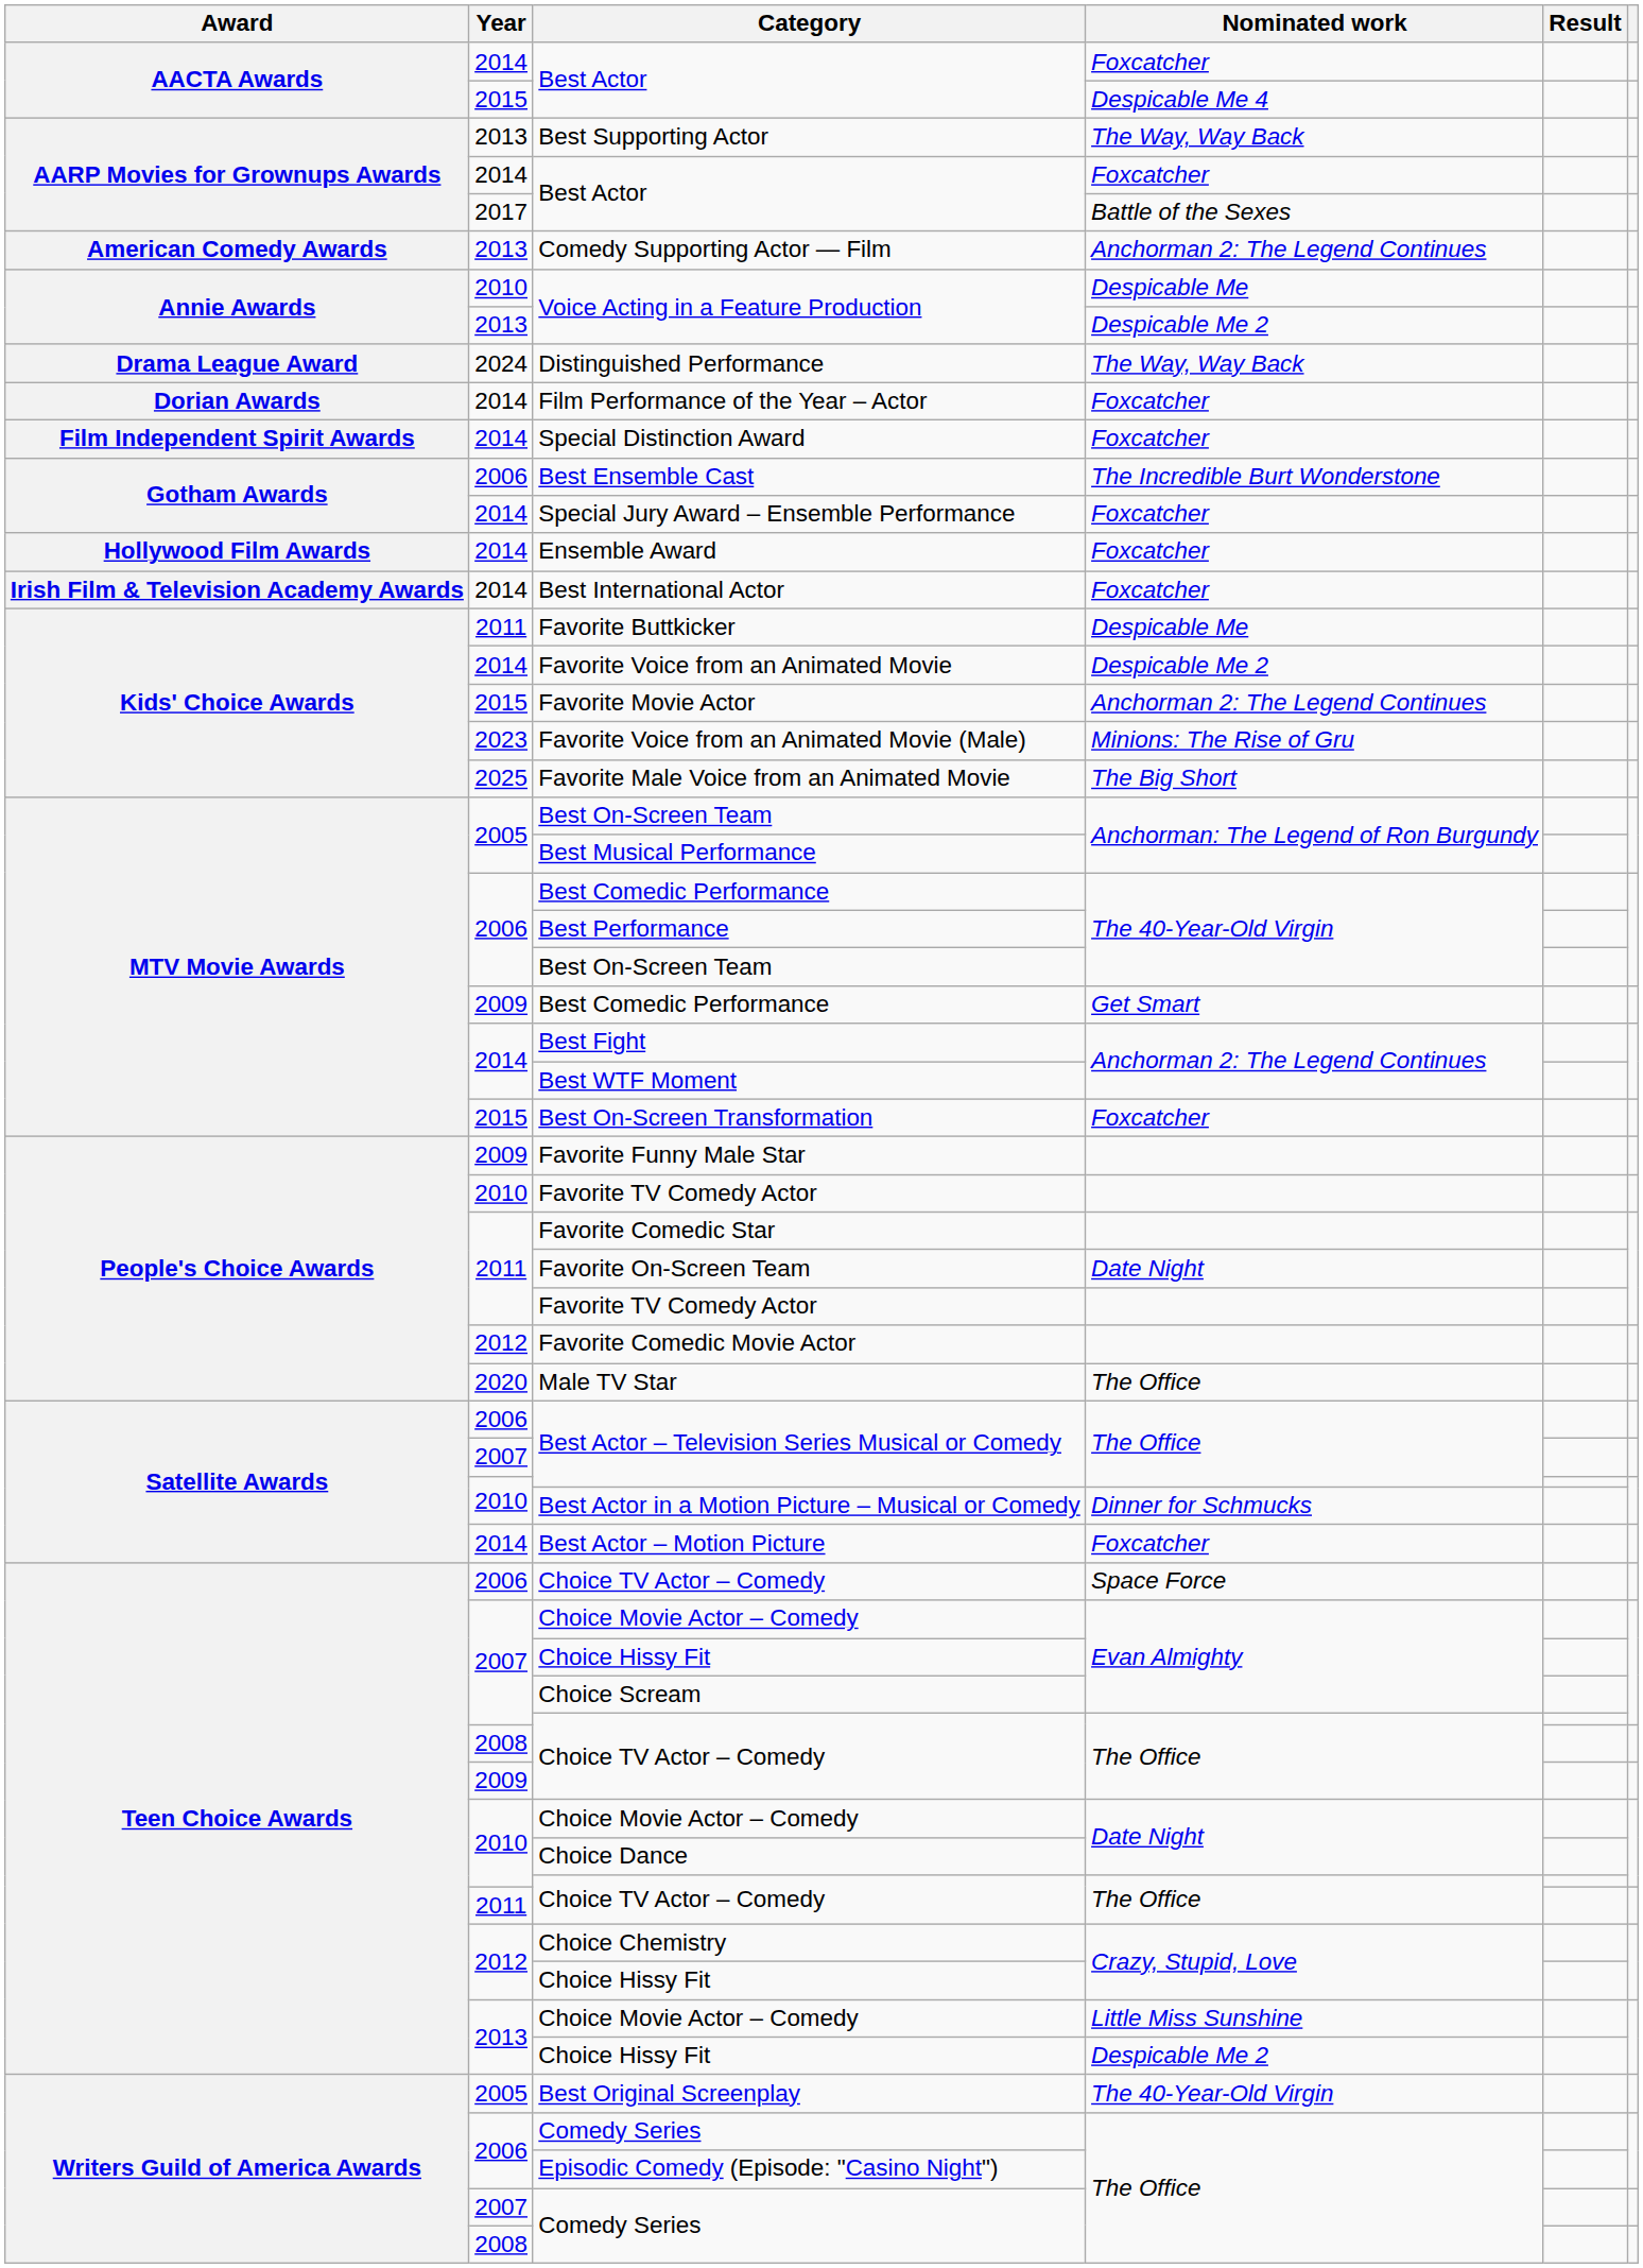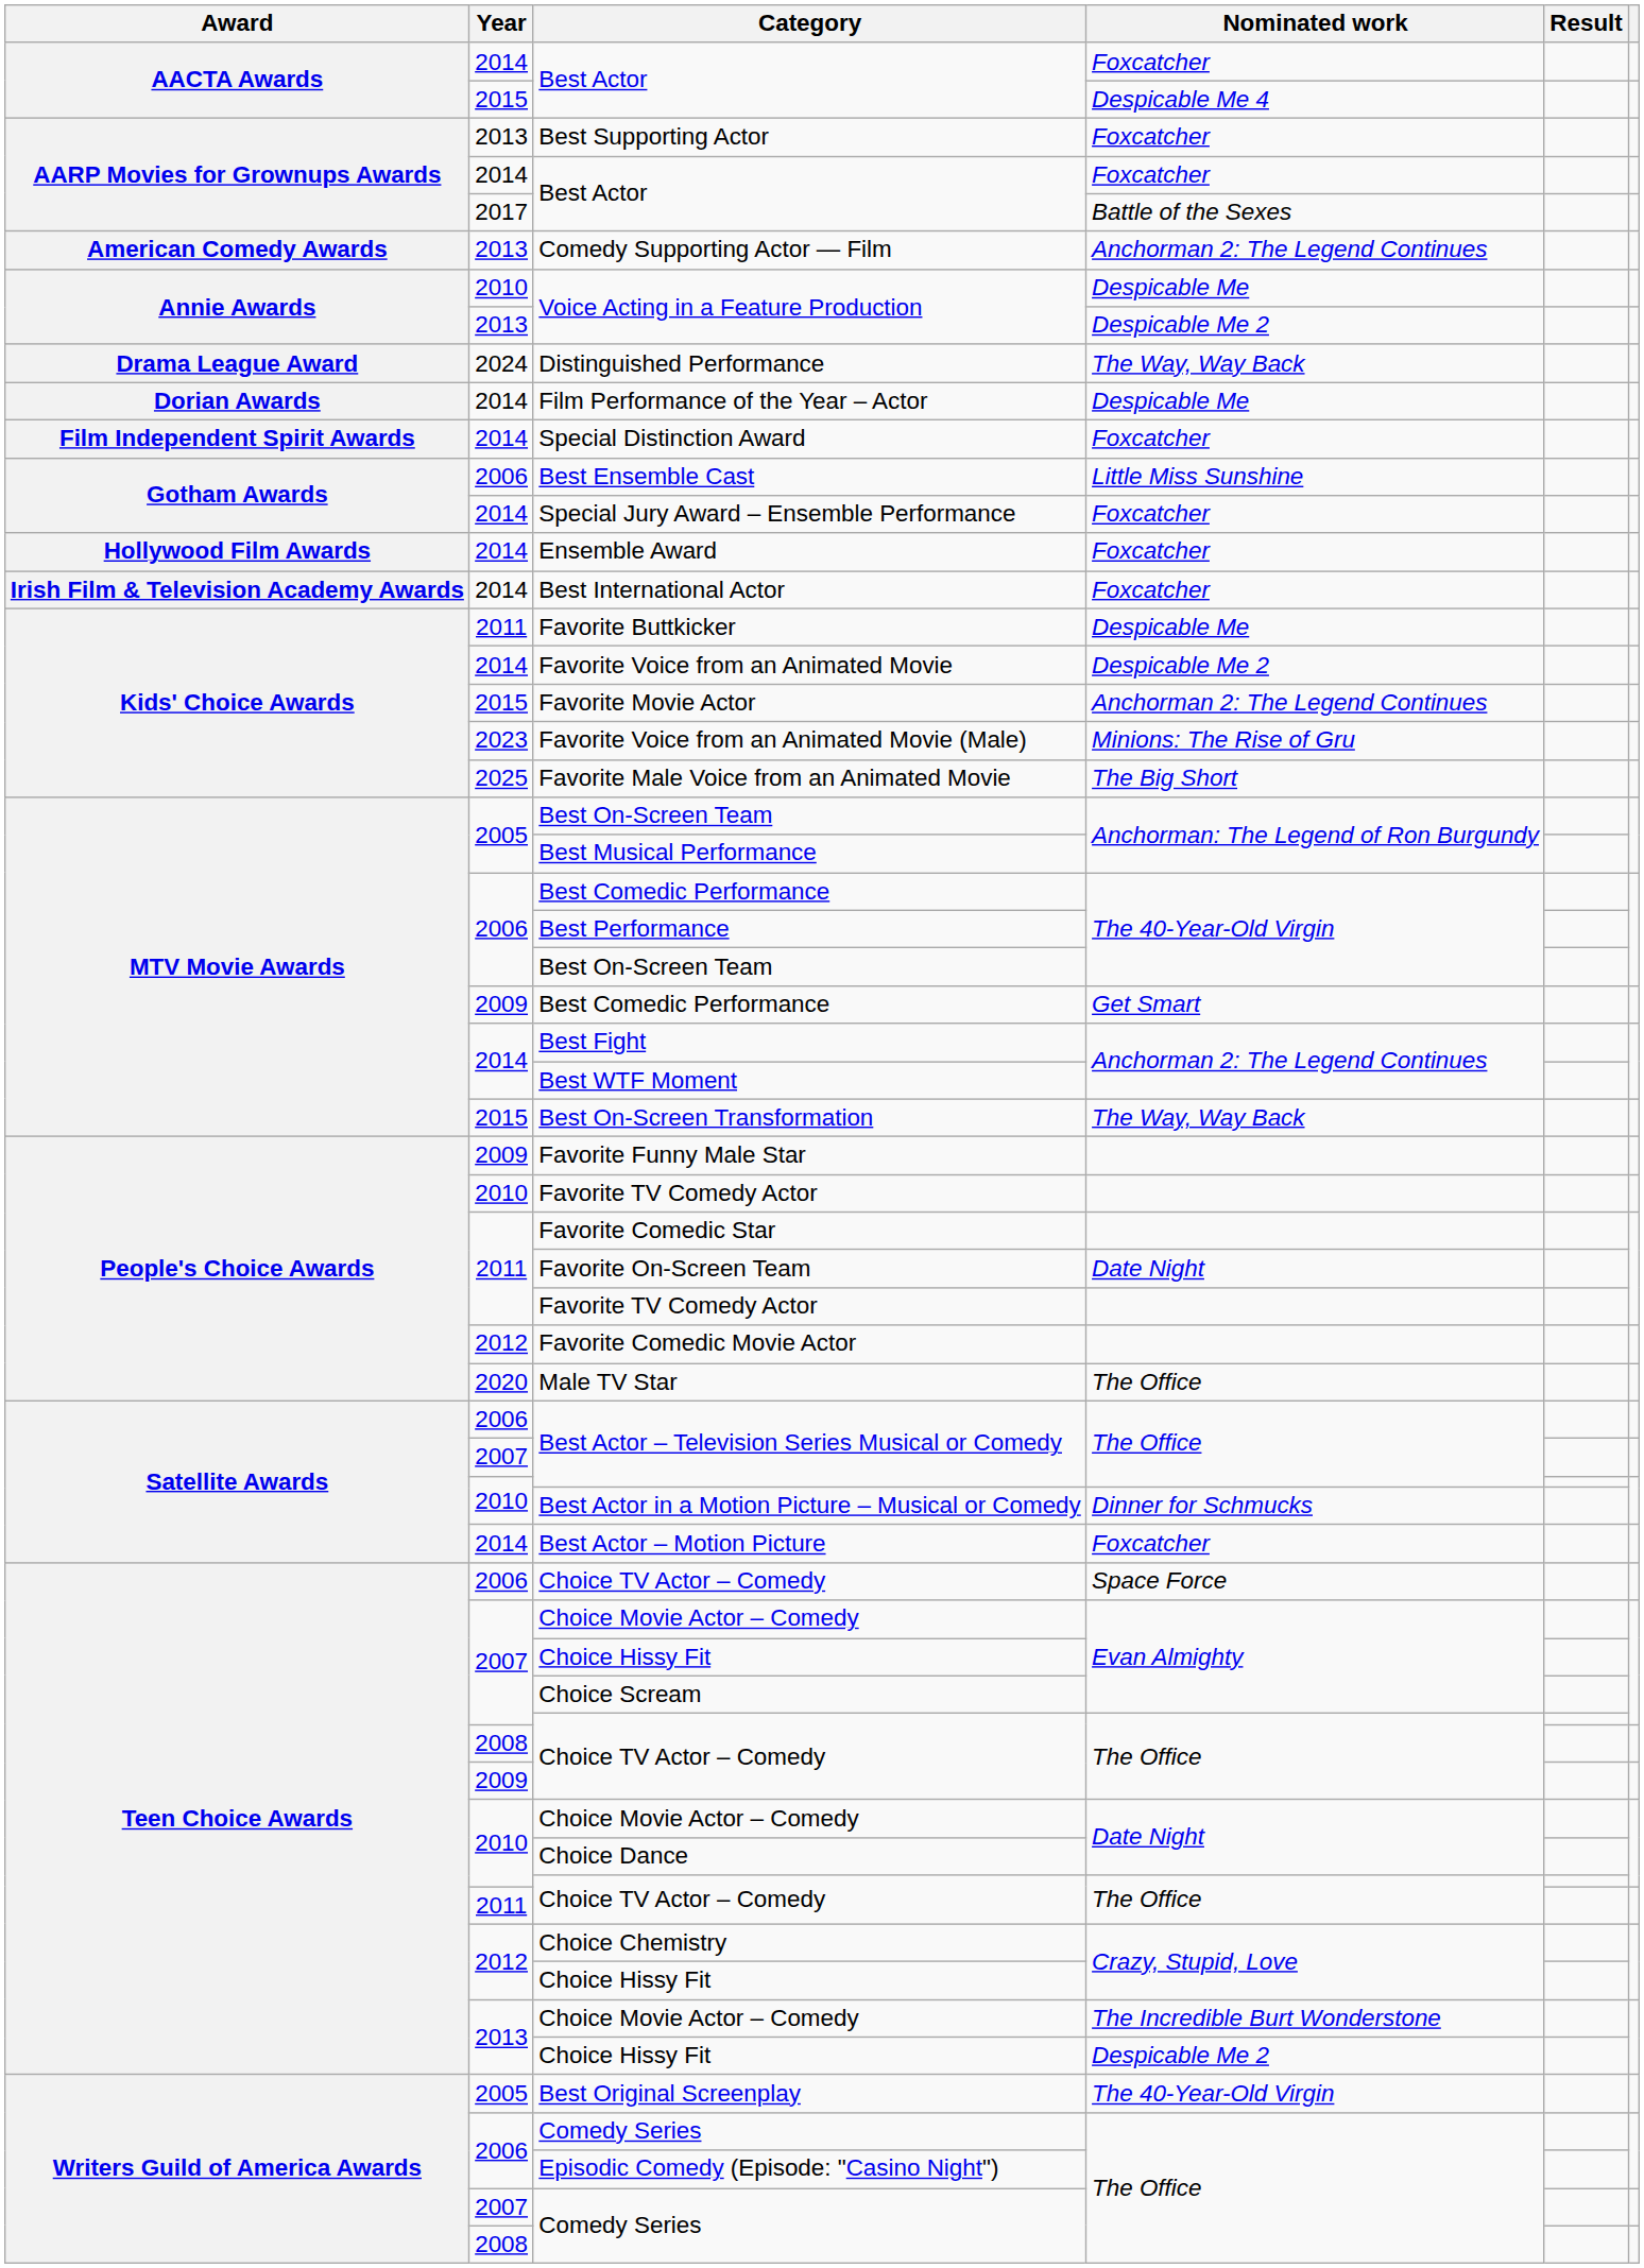 <table class="wikitable sortable plainrowheaders">
 <tr>
 <th>Award</th>
 <th>Year</th>
 <th>Category</th>
 <th>Nominated work</th>
 <th>Result</th>
 <th scope="col" class="unsortable"></th>
 </tr>
 <tr>
 <th scope="row", rowspan=2><a href='#'>AACTA Awards</a></th>
 <td style="text-align:center;"><a href='#'>2014</a></td>
 <td rowspan="2"><a href='#'>Best Actor</a></td>
 <td><em><a href='#'>Foxcatcher</a></em></td>
 <td></td>
 <td style="text-align:center;"></td>
 </tr>
 <tr>
 <td style="text-align:center;"><a href='#'>2015</a></td>
 <td><em><a href='#'>Despicable Me 4</a></em></td>
 <td></td>
 <td style="text-align:center;"></td>
 </tr>
 <tr>
 <th scope="row", rowspan=3><a href='#'>AARP Movies for Grownups Awards</a></th>
 <td style="text-align:center;">2013</td>
 <td>Best Supporting Actor</td>
-<td><em><a href='#'>The Way, Way Back</a></em></td>
+<td><em><a href='#'>Foxcatcher</a></em></td>
 <td></td>
 <td style="text-align:center;"></td>
 </tr>
 <tr>
 <td style="text-align:center;">2014</td>
 <td rowspan=2>Best Actor</td>
 <td><em><a href='#'>Foxcatcher</a></em></td>
 <td></td>
 <td style="text-align:center;"></td>
 </tr>
 <tr>
 <td style="text-align:center;">2017</td>
 <td><em>Battle of the Sexes</em></td>
 <td></td>
 <td style="text-align:center;"></td>
 </tr>
 <tr>
 <th scope="row", rowspan=1><a href='#'>American Comedy Awards</a></th>
 <td style="text-align:center;"><a href='#'>2013</a></td>
 <td>Comedy Supporting Actor — Film</td>
 <td><em><a href='#'>Anchorman 2: The Legend Continues</a></em></td>
 <td></td>
 <td style="text-align:center;"></td>
 </tr>
 <tr>
 <th scope="row", rowspan=2><a href='#'>Annie Awards</a></th>
 <td style="text-align:center;"><a href='#'>2010</a></td>
 <td rowspan="2"><a href='#'>Voice Acting in a Feature Production</a></td>
 <td><em><a href='#'>Despicable Me</a></em></td>
 <td></td>
 <td style="text-align:center;"></td>
 </tr>
 <tr>
 <td style="text-align:center;"><a href='#'>2013</a></td>
 <td><em><a href='#'>Despicable Me 2</a></em></td>
 <td></td>
 <td style="text-align:center;"></td>
 </tr>
 <tr>
 <th scope="row", rowspan=1><a href='#'>Drama League Award</a></th>
 <td style="text-align:center;">2024</td>
 <td>Distinguished Performance</td>
 <td><em><a href='#'>The Way, Way Back</a></em></td>
 <td></td>
 <td style="text-align:center;"></td>
 </tr>
 <tr>
 <th scope="row", rowspan=1><a href='#'>Dorian Awards</a></th>
 <td style="text-align:center;">2014</td>
 <td>Film Performance of the Year – Actor</td>
-<td><em><a href='#'>Foxcatcher</a></em></td>
+<td><em><a href='#'>Despicable Me</a></em></td>
 <td></td>
 <td style="text-align:center;"></td>
 </tr>
 <tr>
 <th scope="row", rowspan=1><a href='#'>Film Independent Spirit Awards</a></th>
 <td style="text-align:center;"><a href='#'>2014</a></td>
 <td>Special Distinction Award</td>
 <td><em><a href='#'>Foxcatcher</a></em></td>
 <td></td>
 <td style="text-align:center;"></td>
 </tr>
 <tr>
 <th scope="row", rowspan=2><a href='#'>Gotham Awards</a></th>
 <td style="text-align:center;"><a href='#'>2006</a></td>
 <td><a href='#'>Best Ensemble Cast</a></td>
-<td><em><a href='#'>The Incredible Burt Wonderstone</a></em></td>
+<td><em><a href='#'>Little Miss Sunshine</a></em></td>
 <td></td>
 <td style="text-align:center;"></td>
 </tr>
 <tr>
 <td style="text-align:center;"><a href='#'>2014</a></td>
 <td>Special Jury Award – Ensemble Performance</td>
 <td><em><a href='#'>Foxcatcher</a></em></td>
 <td></td>
 <td style="text-align:center;"></td>
 </tr>
 <tr>
 <th scope="row", rowspan=1><a href='#'>Hollywood Film Awards</a></th>
 <td style="text-align:center;"><a href='#'>2014</a></td>
 <td>Ensemble Award</td>
 <td><em><a href='#'>Foxcatcher</a></em></td>
 <td></td>
 <td style="text-align:center;"></td>
 </tr>
 <tr>
 <th scope="row", rowspan=1><a href='#'>Irish Film & Television Academy Awards</a></th>
 <td style="text-align:center;">2014</td>
 <td>Best International Actor</td>
 <td><em><a href='#'>Foxcatcher</a></em></td>
 <td></td>
 <td style="text-align:center;"></td>
 </tr>
 <tr>
 <th scope="row", rowspan=5><a href='#'>Kids' Choice Awards</a></th>
 <td style="text-align:center;"><a href='#'>2011</a></td>
 <td>Favorite Buttkicker</td>
 <td><em><a href='#'>Despicable Me</a></em></td>
 <td></td>
 <td style="text-align:center;"></td>
 </tr>
 <tr>
 <td style="text-align:center;"><a href='#'>2014</a></td>
 <td>Favorite Voice from an Animated Movie</td>
 <td><em><a href='#'>Despicable Me 2</a></em></td>
 <td></td>
 <td style="text-align:center;"></td>
 </tr>
 <tr>
 <td style="text-align:center;"><a href='#'>2015</a></td>
 <td>Favorite Movie Actor</td>
 <td><em><a href='#'>Anchorman 2: The Legend Continues</a></em></td>
 <td></td>
 <td style="text-align:center;"></td>
 </tr>
 <tr>
 <td style="text-align:center;"><a href='#'>2023</a></td>
 <td>Favorite Voice from an Animated Movie (Male)</td>
 <td><em><a href='#'>Minions: The Rise of Gru</a></em></td>
 <td></td>
 <td style="text-align:center;"></td>
 </tr>
 <tr>
 <td style="text-align:center;"><a href='#'>2025</a></td>
 <td>Favorite Male Voice from an Animated Movie</td>
 <td><em><a href='#'>The Big Short</a></em></td>
 <td></td>
 </tr>
 <tr>
 <th scope="row", rowspan=9><a href='#'>MTV Movie Awards</a></th>
 <td rowspan="2" style="text-align:center;"><a href='#'>2005</a></td>
 <td><a href='#'>Best On-Screen Team</a></td>
 <td rowspan="2"><em><a href='#'>Anchorman: The Legend of Ron Burgundy</a></em></td>
 <td></td>
 <td rowspan="2" style="text-align:center;"></td>
 </tr>
 <tr>
 <td><a href='#'>Best Musical Performance</a> </td>
 <td></td>
 </tr>
 <tr>
 <td rowspan="3" style="text-align:center;"><a href='#'>2006</a></td>
 <td><a href='#'>Best Comedic Performance</a></td>
 <td rowspan="3"><em><a href='#'>The 40-Year-Old Virgin</a></em></td>
 <td></td>
 <td rowspan="3" style="text-align:center;"></td>
 </tr>
 <tr>
 <td><a href='#'>Best Performance</a></td>
 <td></td>
 </tr>
 <tr>
 <td>Best On-Screen Team</td>
 <td></td>
 </tr>
 <tr>
 <td style="text-align:center;"><a href='#'>2009</a></td>
 <td>Best Comedic Performance</td>
 <td><em><a href='#'>Get Smart</a></em></td>
 <td></td>
 <td style="text-align:center;"></td>
 </tr>
 <tr>
 <td rowspan="2" style="text-align:center;"><a href='#'>2014</a></td>
 <td><a href='#'>Best Fight</a></td>
 <td rowspan="2"><em><a href='#'>Anchorman 2: The Legend Continues</a></em></td>
 <td></td>
 <td rowspan="2" style="text-align:center;"></td>
 </tr>
 <tr>
 <td><a href='#'>Best WTF Moment</a></td>
 <td></td>
 </tr>
 <tr>
 <td style="text-align:center;"><a href='#'>2015</a></td>
 <td><a href='#'>Best On-Screen Transformation</a></td>
-<td><em><a href='#'>Foxcatcher</a></em></td>
+<td><em><a href='#'>The Way, Way Back</a></em></td>
 <td></td>
 <td style="text-align:center;"></td>
 </tr>
 <tr>
 <th scope="row", rowspan=7><a href='#'>People's Choice Awards</a></th>
 <td style="text-align:center;"><a href='#'>2009</a></td>
 <td>Favorite Funny Male Star</td>
 <td></td>
 <td></td>
 <td style="text-align:center;"></td>
 </tr>
 <tr>
 <td style="text-align:center;"><a href='#'>2010</a></td>
 <td>Favorite TV Comedy Actor</td>
 <td></td>
 <td></td>
 <td style="text-align:center;"></td>
 </tr>
 <tr>
 <td rowspan="3" style="text-align:center;"><a href='#'>2011</a></td>
 <td>Favorite Comedic Star</td>
 <td></td>
 <td></td>
 <td rowspan="3" style="text-align:center;"></td>
 </tr>
 <tr>
 <td>Favorite On-Screen Team</td>
 <td><em><a href='#'>Date Night</a></em></td>
 <td></td>
 </tr>
 <tr>
 <td>Favorite TV Comedy Actor</td>
 <td></td>
 <td></td>
 </tr>
 <tr>
 <td style="text-align:center;"><a href='#'>2012</a></td>
 <td>Favorite Comedic Movie Actor</td>
 <td></td>
 <td></td>
 <td style="text-align:center;"></td>
 </tr>
 <tr>
 <td style="text-align:center;"><a href='#'>2020</a></td>
 <td>Male TV Star</td>
 <td><em>The Office</em></td>
 <td></td>
 <td style="text-align:center;"></td>
 </tr>
 <tr>
 <th scope="row", rowspan=5><a href='#'>Satellite Awards</a></th>
 <td style="text-align:center;"><a href='#'>2006</a></td>
 <td rowspan="3"><a href='#'>Best Actor – Television Series Musical or Comedy</a></td>
 <td rowspan="3"><em><a href='#'>The Office</a></em></td>
 <td></td>
 <td style="text-align:center;"></td>
 </tr>
 <tr>
 <td style="text-align:center;"><a href='#'>2007</a></td>
 <td></td>
 <td style="text-align:center;"></td>
 </tr>
 <tr>
 <td rowspan="2" style="text-align:center;"><a href='#'>2010</a></td>
 <td></td>
 <td rowspan="2" style="text-align:center;"></td>
 </tr>
 <tr>
 <td><a href='#'>Best Actor in a Motion Picture – Musical or Comedy</a></td>
 <td><em><a href='#'>Dinner for Schmucks</a></em></td>
 <td></td>
 </tr>
 <tr>
 <td style="text-align:center;"><a href='#'>2014</a></td>
 <td><a href='#'>Best Actor – Motion Picture</a></td>
 <td><em><a href='#'>Foxcatcher</a></em></td>
 <td></td>
 <td style="text-align:center;"></td>
 </tr>
 <tr>
 <th scope="row", rowspan=15><a href='#'>Teen Choice Awards</a></th>
 <td style="text-align:center;"><a href='#'>2006</a></td>
 <td><a href='#'>Choice TV Actor – Comedy</a></td>
 <td><em>Space Force</em></td>
 <td></td>
 <td style="text-align:center;"></td>
 </tr>
 <tr>
 <td rowspan=4 style="text-align:center;"><a href='#'>2007</a></td>
 <td><a href='#'>Choice Movie Actor – Comedy</a></td>
 <td rowspan=3><em><a href='#'>Evan Almighty</a></em></td>
 <td></td>
 <td rowspan=4 style="text-align:center;"></td>
 </tr>
 <tr>
 <td><a href='#'>Choice Hissy Fit</a></td>
 <td></td>
 </tr>
 <tr>
 <td>Choice Scream</td>
 <td></td>
 </tr>
 <tr>
 <td rowspan=3>Choice TV Actor – Comedy</td>
 <td rowspan=3><em>The Office</em></td>
 <td></td>
 </tr>
 <tr>
 <td style="text-align:center;"><a href='#'>2008</a></td>
 <td></td>
 <td style="text-align:center;"></td>
 </tr>
 <tr>
 <td style="text-align:center;"><a href='#'>2009</a></td>
 <td></td>
 <td style="text-align:center;"></td>
 </tr>
 <tr>
 <td rowspan=3 style="text-align:center;"><a href='#'>2010</a></td>
 <td>Choice Movie Actor – Comedy</td>
 <td rowspan=2><em><a href='#'>Date Night</a></em></td>
 <td></td>
 <td rowspan=3 style="text-align:center;"></td>
 </tr>
 <tr>
 <td>Choice Dance</td>
 <td></td>
 </tr>
 <tr>
 <td rowspan=2>Choice TV Actor – Comedy</td>
 <td rowspan=2><em>The Office</em></td>
 <td></td>
 </tr>
 <tr>
 <td style="text-align:center;"><a href='#'>2011</a></td>
 <td></td>
 <td style="text-align:center;"></td>
 </tr>
 <tr>
 <td rowspan=2 style="text-align:center;"><a href='#'>2012</a></td>
 <td>Choice Chemistry</td>
 <td rowspan=2><em><a href='#'>Crazy, Stupid, Love</a></em></td>
 <td></td>
 <td rowspan=2 style="text-align:center;"></td>
 </tr>
 <tr>
 <td>Choice Hissy Fit</td>
 <td></td>
 </tr>
 <tr>
 <td rowspan=2 style="text-align:center;"><a href='#'>2013</a></td>
 <td>Choice Movie Actor – Comedy</td>
-<td><em><a href='#'>Little Miss Sunshine</a></em></td>
+<td><em><a href='#'>The Incredible Burt Wonderstone</a></em></td>
 <td></td>
 <td rowspan=2 style="text-align:center;"></td>
 </tr>
 <tr>
 <td>Choice Hissy Fit</td>
 <td><em><a href='#'>Despicable Me 2</a></em></td>
 <td></td>
 </tr>
 <tr>
 <th scope="row", rowspan=5><a href='#'>Writers Guild of America Awards</a></th>
 <td style="text-align:center;"><a href='#'>2005</a></td>
 <td><a href='#'>Best Original Screenplay</a></td>
 <td><em><a href='#'>The 40-Year-Old Virgin</a></em></td>
 <td></td>
 <td style="text-align:center;"></td>
 </tr>
 <tr>
 <td rowspan="2" style="text-align:center;"><a href='#'>2006</a></td>
 <td><a href='#'>Comedy Series</a></td>
 <td rowspan="4"><em>The Office</em></td>
 <td></td>
 <td rowspan="2" style="text-align:center;"></td>
 </tr>
 <tr>
 <td><a href='#'>Episodic Comedy</a> (Episode: "<a href='#'>Casino Night</a>")</td>
 <td></td>
 </tr>
 <tr>
 <td style="text-align:center;"><a href='#'>2007</a></td>
 <td rowspan="2">Comedy Series</td>
 <td></td>
 <td style="text-align:center;"></td>
 </tr>
 <tr>
 <td style="text-align:center;"><a href='#'>2008</a></td>
 <td></td>
 <td style="text-align:center;"></td>
 </tr>
 </table>
